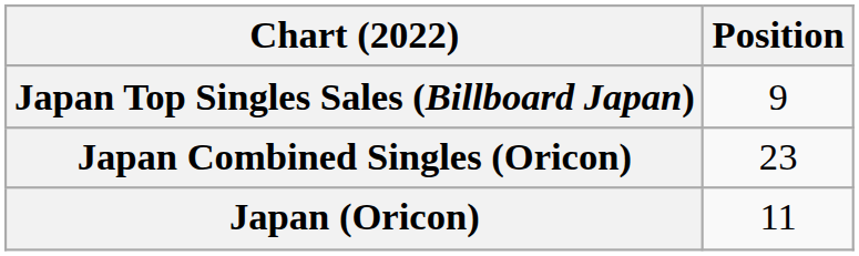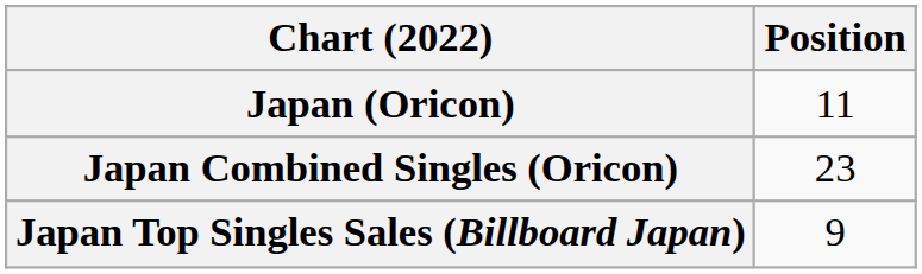 <table class="wikitable plainrowheaders" style="text-align:center">
 <tr>
 <th scope="col">Chart (2022)</th>
 <th scope="col">Position</th>
 </tr>
 <tr>
-<th scope="row">Japan Top Singles Sales (<em>Billboard Japan</em>)</th>
-<td>9</td>
+<th scope="row">Japan (Oricon)</th>
+<td>11</td>
 </tr>
 <tr>
 <th scope="row">Japan Combined Singles (Oricon)</th>
 <td>23</td>
 </tr>
 <tr>
-<th scope="row">Japan (Oricon)</th>
-<td>11</td>
+<th scope="row">Japan Top Singles Sales (<em>Billboard Japan</em>)</th>
+<td>9</td>
 </tr>
 </table>
